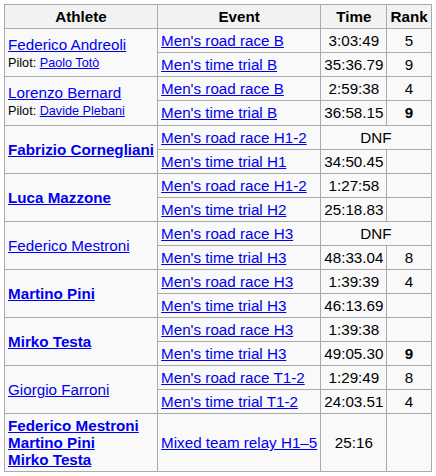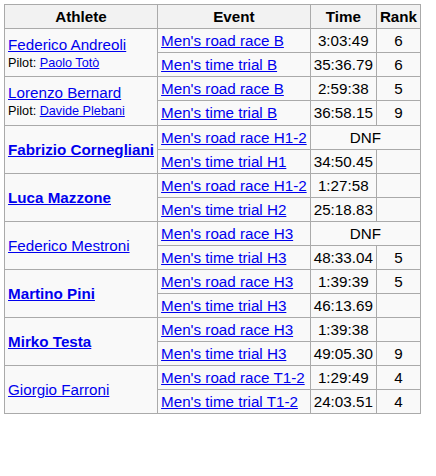 <table class=wikitable style=font-size:95%;text-align:center>
 <tr>
 <th>Athlete</th>
 <th>Event</th>
 <th>Time</th>
 <th>Rank</th>
 </tr>
 <tr align=center>
 <td align=left rowspan=2><a href='#'>Federico Andreoli</a><br><small>Pilot: <a href='#'>Paolo Totò</a> </small></td>
 <td align=left><a href='#'>Men's road race B</a></td>
 <td>3:03:49</td>
-<td>5</td>
+<td>6</td>
 </tr>
 <tr align=center>
 <td align=left><a href='#'>Men's time trial B</a></td>
 <td>35:36.79</td>
-<td>9</td>
+<td>6</td>
 </tr>
 <tr align=center>
 <td rowspan="2" align="left"><a href='#'>Lorenzo Bernard</a><br><small>Pilot: <a href='#'>Davide Plebani</a> </small></td>
 <td align=left><a href='#'>Men's road race B</a></td>
 <td>2:59:38</td>
-<td>4</td>
+<td>5</td>
 </tr>
 <tr align=center>
 <td align=left><a href='#'>Men's time trial B</a></td>
 <td>36:58.15</td>
-<td><strong>9</strong></td>
+<td>9</td>
 </tr>
 <tr align=center>
 <td align=left rowspan=2><strong><a href='#'>Fabrizio Cornegliani</a></strong></td>
 <td align=left><a href='#'>Men's road race H1-2</a></td>
 <td colspan=2>DNF</td>
 </tr>
 <tr align=center>
 <td align=left><a href='#'>Men's time trial H1</a></td>
 <td>34:50.45</td>
 <td></td>
 </tr>
 <tr align=center>
 <td align=left rowspan=2><strong><a href='#'>Luca Mazzone</a></strong></td>
 <td align=left><a href='#'>Men's road race H1-2</a></td>
 <td>1:27:58</td>
 <td></td>
 </tr>
 <tr align=center>
 <td align=left><a href='#'>Men's time trial H2</a></td>
 <td>25:18.83</td>
 <td></td>
 </tr>
 <tr align=center>
 <td align=left rowspan=2><a href='#'>Federico Mestroni</a></td>
 <td align=left><a href='#'>Men's road race H3</a></td>
 <td colspan=2>DNF</td>
 </tr>
 <tr align=center>
 <td align=left><a href='#'>Men's time trial H3</a></td>
 <td>48:33.04</td>
-<td>8</td>
+<td>5</td>
 </tr>
 <tr align=center>
 <td align=left rowspan=2><strong><a href='#'>Martino Pini</a></strong></td>
 <td align=left><a href='#'>Men's road race H3</a></td>
 <td>1:39:39</td>
-<td>4</td>
+<td>5</td>
 </tr>
 <tr align=center>
 <td align=left><a href='#'>Men's time trial H3</a></td>
 <td>46:13.69</td>
 <td></td>
 </tr>
 <tr align=center>
 <td align=left rowspan=2><strong><a href='#'>Mirko Testa</a></strong></td>
 <td align=left><a href='#'>Men's road race H3</a></td>
 <td>1:39:38</td>
 <td></td>
 </tr>
 <tr align=center>
 <td align=left><a href='#'>Men's time trial H3</a></td>
 <td>49:05.30</td>
-<td><strong>9</strong></td>
+<td>9</td>
 </tr>
 <tr align=center>
 <td align=left rowspan=2><a href='#'>Giorgio Farroni</a></td>
 <td align=left><a href='#'>Men's road race T1-2</a></td>
 <td>1:29:49</td>
-<td>8</td>
+<td>4</td>
 </tr>
 <tr align=center>
 <td align=left><a href='#'>Men's time trial T1-2</a></td>
 <td>24:03.51</td>
 <td>4</td>
 </tr>
-<tr align=center>
-<td align=left><strong><a href='#'>Federico Mestroni</a><br><a href='#'>Martino Pini</a><br><a href='#'>Mirko Testa</a></strong></td>
-<td align=left><a href='#'>Mixed team relay H1–5</a></td>
-<td>25:16</td>
-<td></td>
-</tr>
 </table>
